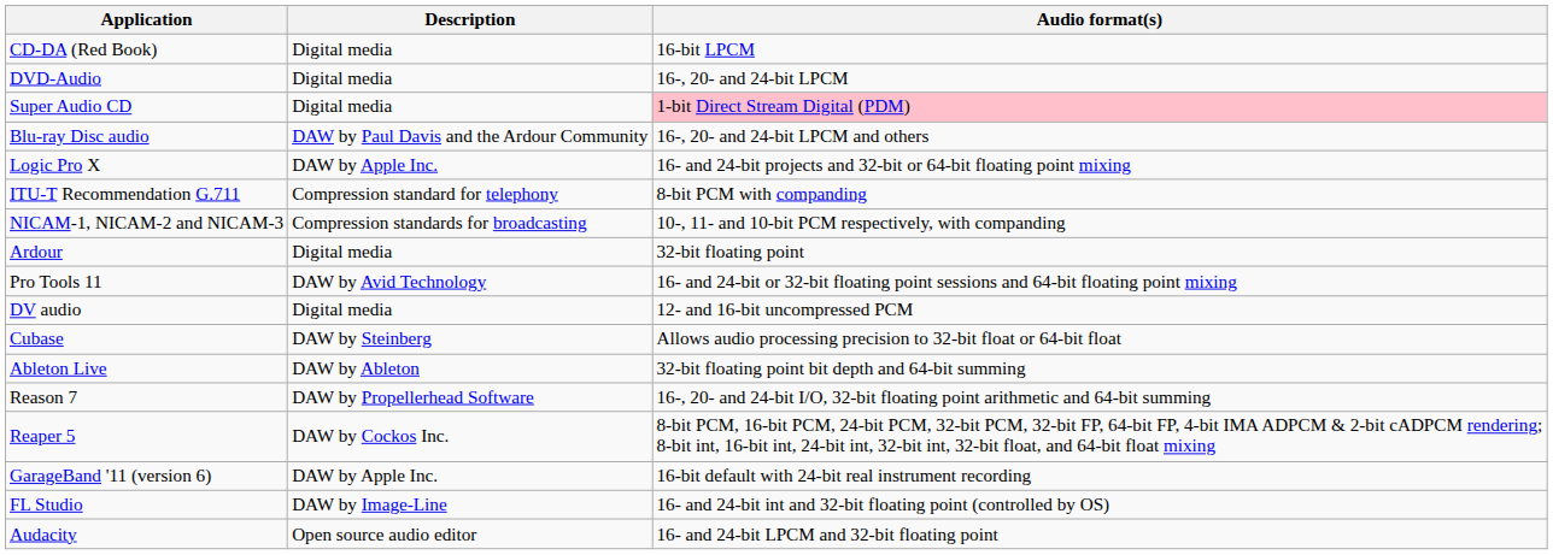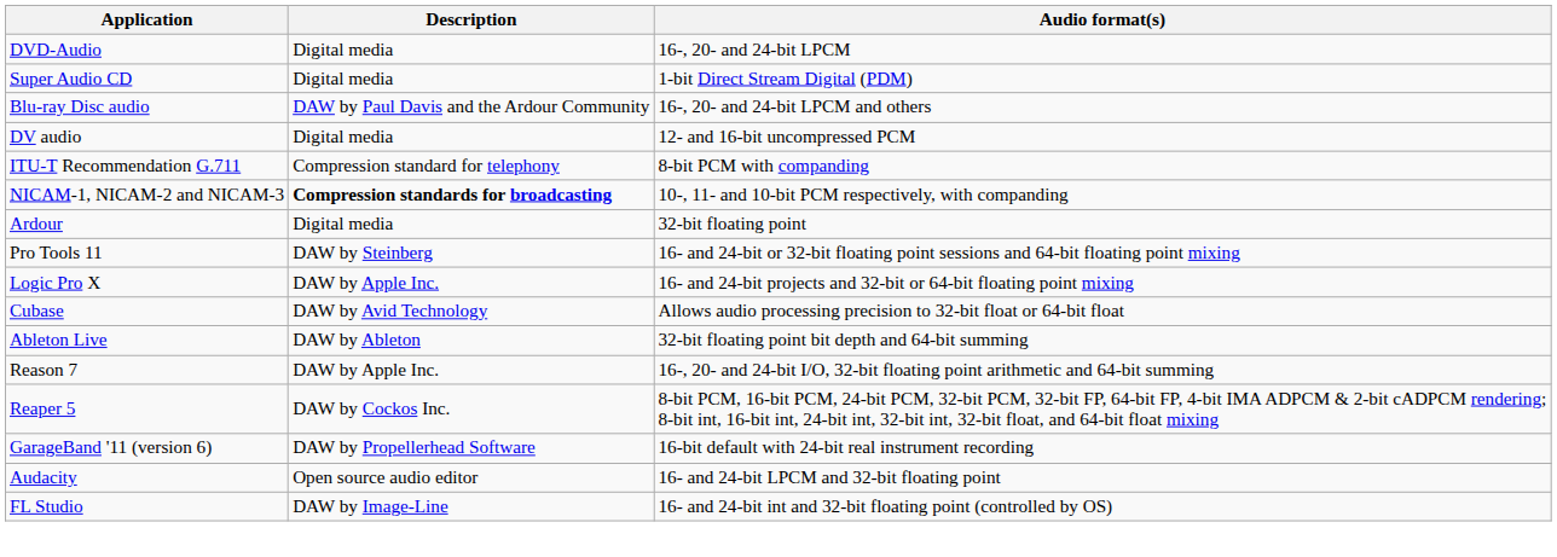 <table class="wikitable">
 <tr>
 <th>Application</th>
 <th>Description</th>
 <th>Audio format(s)</th>
-</tr>
-<tr>
-<td><a href='#'>CD-DA</a> (Red Book)</td>
-<td>Digital media</td>
-<td>16-bit <a href='#'>LPCM</a></td>
 </tr>
 <tr>
 <td><a href='#'>DVD-Audio</a></td>
 <td>Digital media</td>
 <td>16-, 20- and 24-bit LPCM</td>
 </tr>
 <tr>
 <td><a href='#'>Super Audio CD</a></td>
 <td>Digital media</td>
-<td style="background: pink;">1-bit <a href='#'>Direct Stream Digital</a> (<a href='#'>PDM</a>)</td>
+<td>1-bit <a href='#'>Direct Stream Digital</a> (<a href='#'>PDM</a>)</td>
 </tr>
 <tr>
 <td><a href='#'>Blu-ray Disc audio</a></td>
 <td><a href='#'>DAW</a> by <a href='#'>Paul Davis</a> and the Ardour Community</td>
 <td>16-, 20- and 24-bit LPCM and others</td>
 </tr>
 <tr>
-<td><a href='#'>Logic Pro</a> X</td>
-<td>DAW by <a href='#'>Apple Inc.</a></td>
-<td>16- and 24-bit projects and 32-bit or 64-bit floating point <a href='#'>mixing</a></td>
+<td><a href='#'>DV</a> audio</td>
+<td>Digital media</td>
+<td>12- and 16-bit uncompressed PCM</td>
 </tr>
 <tr>
 <td><a href='#'>ITU-T</a> Recommendation <a href='#'>G.711</a></td>
 <td>Compression standard for <a href='#'>telephony</a></td>
 <td>8-bit PCM with <a href='#'>companding</a></td>
 </tr>
 <tr>
 <td><a href='#'>NICAM</a>-1, NICAM-2 and NICAM-3</td>
-<td>Compression standards for <a href='#'>broadcasting</a></td>
+<td><strong>Compression standards for <a href='#'>broadcasting</a></strong></td>
 <td>10-, 11- and 10-bit PCM respectively, with companding</td>
 </tr>
 <tr>
 <td><a href='#'>Ardour</a></td>
 <td>Digital media</td>
 <td>32-bit floating point</td>
 </tr>
 <tr>
 <td>Pro Tools 11</td>
-<td>DAW by <a href='#'>Avid Technology</a></td>
+<td>DAW by <a href='#'>Steinberg</a></td>
 <td>16- and 24-bit or 32-bit floating point sessions and 64-bit floating point <a href='#'>mixing</a></td>
 </tr>
 <tr>
-<td><a href='#'>DV</a> audio</td>
-<td>Digital media</td>
-<td>12- and 16-bit uncompressed PCM</td>
+<td><a href='#'>Logic Pro</a> X</td>
+<td>DAW by <a href='#'>Apple Inc.</a></td>
+<td>16- and 24-bit projects and 32-bit or 64-bit floating point <a href='#'>mixing</a></td>
 </tr>
 <tr>
 <td><a href='#'>Cubase</a></td>
-<td>DAW by <a href='#'>Steinberg</a></td>
+<td>DAW by <a href='#'>Avid Technology</a></td>
 <td>Allows audio processing precision to 32-bit float or 64-bit float </td>
 </tr>
 <tr>
 <td><a href='#'>Ableton Live</a></td>
 <td>DAW by <a href='#'>Ableton</a></td>
 <td>32-bit floating point bit depth and 64-bit summing</td>
 </tr>
 <tr>
 <td>Reason 7</td>
-<td>DAW by <a href='#'>Propellerhead Software</a></td>
+<td>DAW by Apple Inc.</td>
 <td>16-, 20- and 24-bit I/O, 32-bit floating point arithmetic and 64-bit summing</td>
 </tr>
 <tr>
 <td><a href='#'>Reaper 5</a></td>
 <td>DAW by <a href='#'>Cockos</a> Inc.</td>
 <td>8-bit PCM, 16-bit PCM, 24-bit PCM, 32-bit PCM, 32-bit FP, 64-bit FP, 4-bit IMA ADPCM & 2-bit cADPCM <a href='#'>rendering</a>;<br>8-bit int, 16-bit int, 24-bit int, 32-bit int, 32-bit float, and 64-bit float <a href='#'>mixing</a></td>
 </tr>
 <tr>
 <td><a href='#'>GarageBand</a> '11 (version 6)</td>
-<td>DAW by Apple Inc.</td>
+<td>DAW by <a href='#'>Propellerhead Software</a></td>
 <td>16-bit default with 24-bit real instrument recording</td>
+</tr>
+<tr>
+<td><a href='#'>Audacity</a></td>
+<td>Open source audio editor</td>
+<td>16- and 24-bit LPCM and 32-bit floating point</td>
 </tr>
 <tr>
 <td><a href='#'>FL Studio</a></td>
 <td>DAW by <a href='#'>Image-Line</a></td>
 <td>16- and 24-bit int and 32-bit floating point (controlled by OS)</td>
 </tr>
-<tr>
-<td><a href='#'>Audacity</a></td>
-<td>Open source audio editor</td>
-<td>16- and 24-bit LPCM and 32-bit floating point</td>
-</tr>
 </table>
